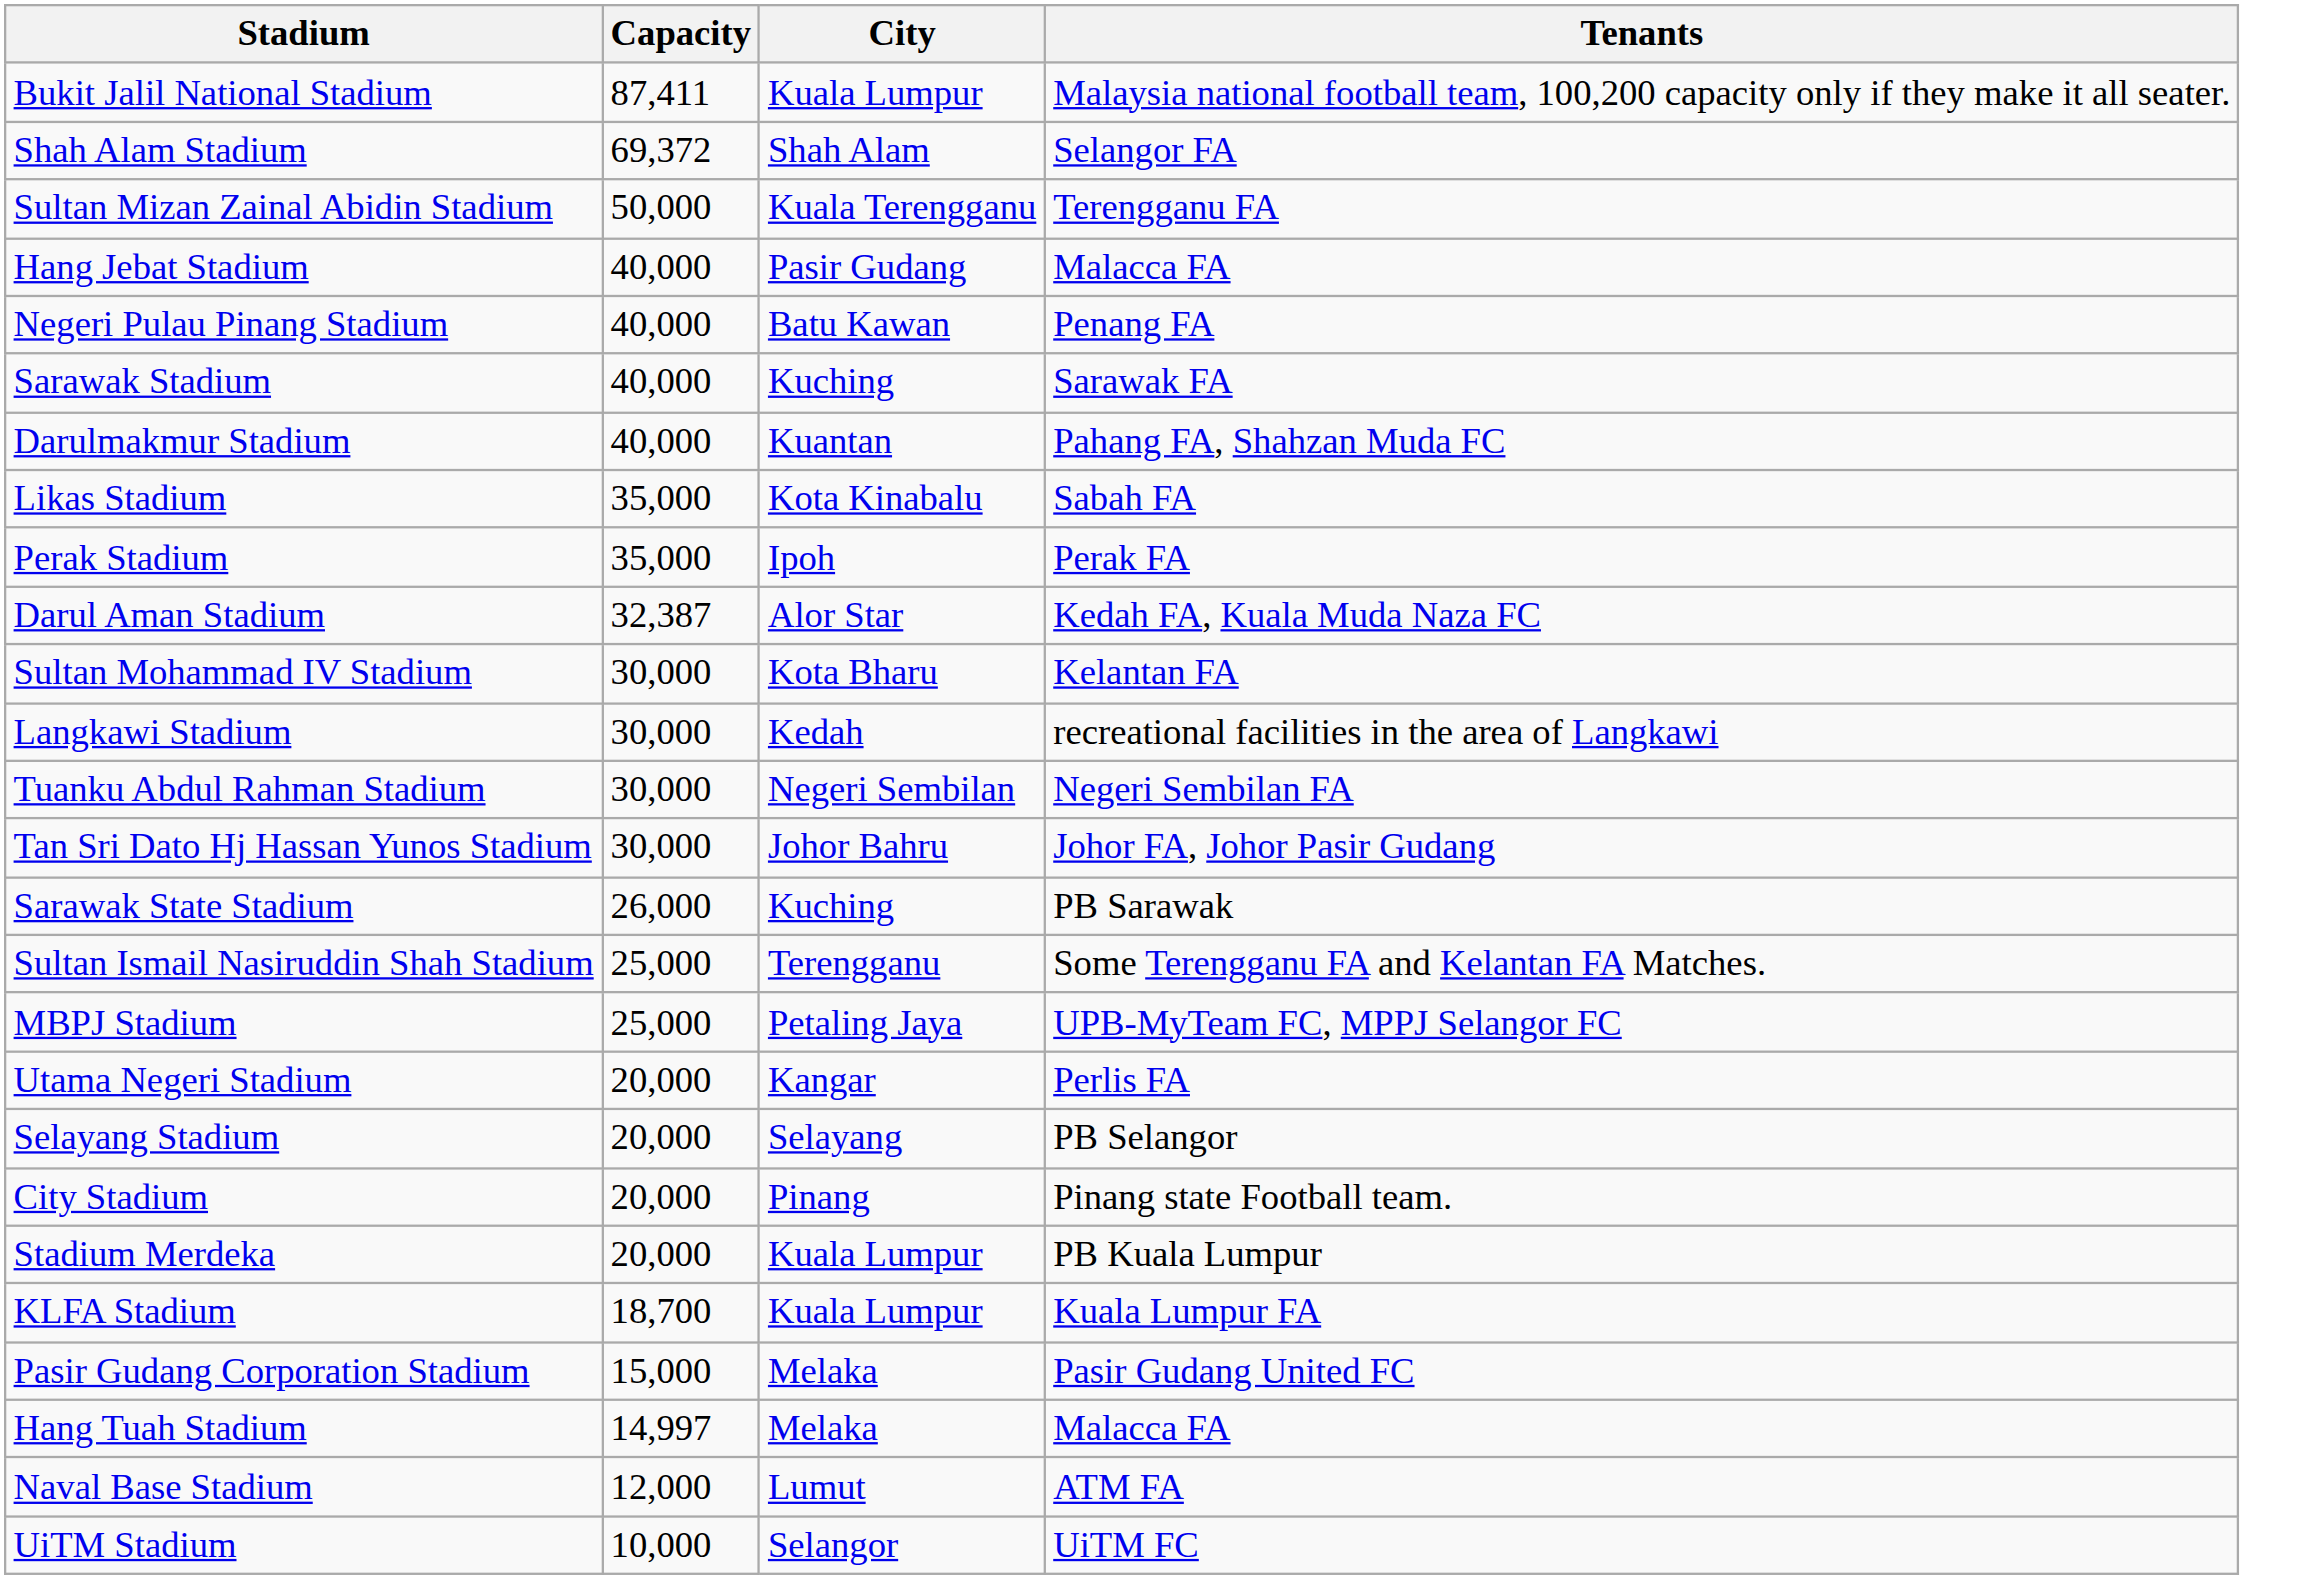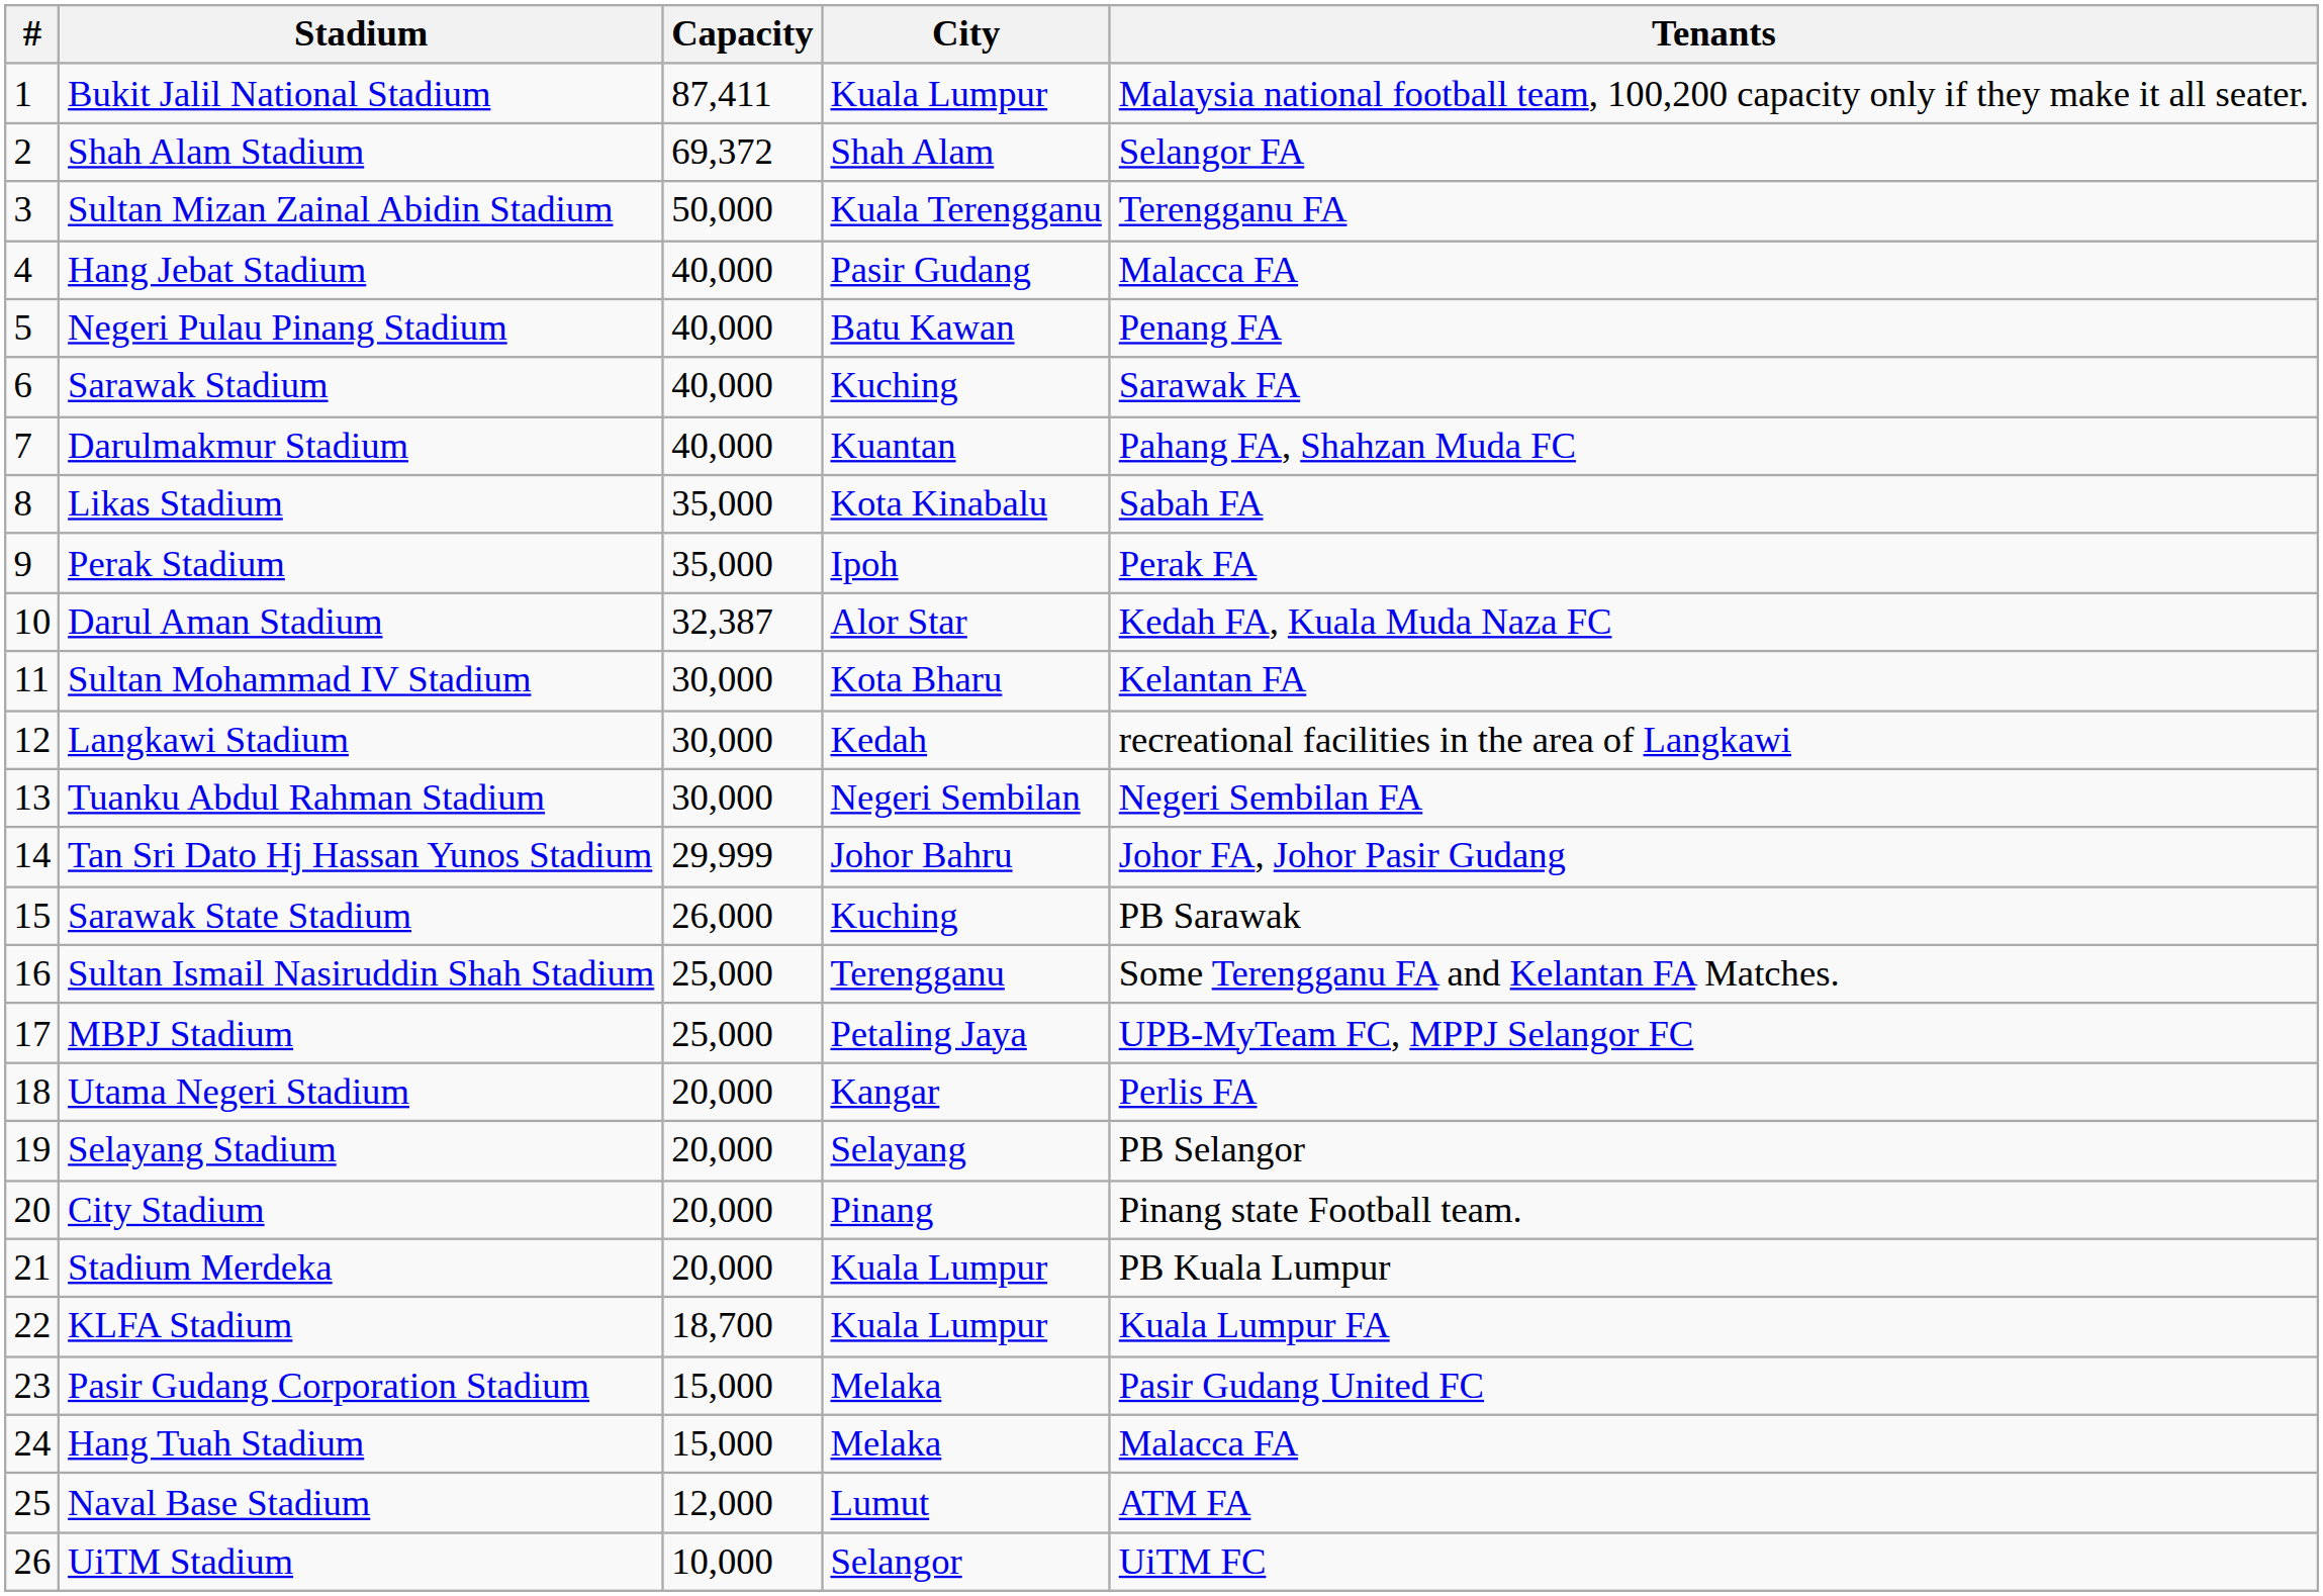 <table class="wikitable sortable">
 <tr>
+<th>#</th>
 <th>Stadium</th>
 <th>Capacity</th>
 <th>City</th>
 <th>Tenants</th>
 </tr>
 <tr>
+<td>1</td>
 <td><a href='#'>Bukit Jalil National Stadium</a></td>
 <td>87,411</td>
 <td><a href='#'>Kuala Lumpur</a></td>
 <td><a href='#'>Malaysia national football team</a>, 100,200 capacity only if they make it all seater.</td>
 </tr>
 <tr>
+<td>2</td>
 <td><a href='#'>Shah Alam Stadium</a></td>
 <td>69,372</td>
 <td><a href='#'>Shah Alam</a></td>
 <td><a href='#'>Selangor FA</a></td>
 </tr>
 <tr>
+<td>3</td>
 <td><a href='#'>Sultan Mizan Zainal Abidin Stadium</a></td>
 <td>50,000</td>
 <td><a href='#'>Kuala Terengganu</a></td>
 <td><a href='#'>Terengganu FA</a></td>
 </tr>
 <tr>
+<td>4</td>
 <td><a href='#'>Hang Jebat Stadium</a></td>
 <td>40,000</td>
 <td><a href='#'>Pasir Gudang</a></td>
 <td><a href='#'>Malacca FA</a></td>
 </tr>
 <tr>
+<td>5</td>
 <td><a href='#'>Negeri Pulau Pinang Stadium</a></td>
 <td>40,000</td>
 <td><a href='#'>Batu Kawan</a></td>
 <td><a href='#'>Penang FA</a></td>
 </tr>
 <tr>
+<td>6</td>
 <td><a href='#'>Sarawak Stadium</a></td>
 <td>40,000</td>
 <td><a href='#'>Kuching</a></td>
 <td><a href='#'>Sarawak FA</a></td>
 </tr>
 <tr>
+<td>7</td>
 <td><a href='#'>Darulmakmur Stadium</a></td>
 <td>40,000</td>
 <td><a href='#'>Kuantan</a></td>
 <td><a href='#'>Pahang FA</a>, <a href='#'>Shahzan Muda FC</a></td>
 </tr>
 <tr>
+<td>8</td>
 <td><a href='#'>Likas Stadium</a></td>
 <td>35,000</td>
 <td><a href='#'>Kota Kinabalu</a></td>
 <td><a href='#'>Sabah FA</a></td>
 </tr>
 <tr>
+<td>9</td>
 <td><a href='#'>Perak Stadium</a></td>
 <td>35,000</td>
 <td><a href='#'>Ipoh</a></td>
 <td><a href='#'>Perak FA</a></td>
 </tr>
 <tr>
+<td>10</td>
 <td><a href='#'>Darul Aman Stadium</a></td>
 <td>32,387</td>
 <td><a href='#'>Alor Star</a></td>
 <td><a href='#'>Kedah FA</a>, <a href='#'>Kuala Muda Naza FC</a></td>
 </tr>
 <tr>
+<td>11</td>
 <td><a href='#'>Sultan Mohammad IV Stadium</a></td>
 <td>30,000</td>
 <td><a href='#'>Kota Bharu</a></td>
 <td><a href='#'>Kelantan FA</a></td>
 </tr>
 <tr>
+<td>12</td>
 <td><a href='#'>Langkawi Stadium</a></td>
 <td>30,000</td>
 <td><a href='#'>Kedah</a></td>
 <td>recreational facilities in the area of <a href='#'>Langkawi</a></td>
 </tr>
 <tr>
+<td>13</td>
 <td><a href='#'>Tuanku Abdul Rahman Stadium</a></td>
 <td>30,000</td>
 <td><a href='#'>Negeri Sembilan</a></td>
 <td><a href='#'>Negeri Sembilan FA</a></td>
 </tr>
 <tr>
+<td>14</td>
 <td><a href='#'>Tan Sri Dato Hj Hassan Yunos Stadium</a></td>
-<td>30,000</td>
+<td>29,999</td>
 <td><a href='#'>Johor Bahru</a></td>
 <td><a href='#'>Johor FA</a>, <a href='#'>Johor Pasir Gudang</a></td>
 </tr>
 <tr>
+<td>15</td>
 <td><a href='#'>Sarawak State Stadium</a></td>
 <td>26,000</td>
 <td><a href='#'>Kuching</a></td>
 <td>PB Sarawak</td>
 </tr>
 <tr>
+<td>16</td>
 <td><a href='#'>Sultan Ismail Nasiruddin Shah Stadium</a></td>
 <td>25,000</td>
 <td><a href='#'>Terengganu</a></td>
 <td>Some <a href='#'>Terengganu FA</a> and <a href='#'>Kelantan FA</a> Matches.</td>
 </tr>
 <tr>
+<td>17</td>
 <td><a href='#'>MBPJ Stadium</a></td>
 <td>25,000</td>
 <td><a href='#'>Petaling Jaya</a></td>
 <td><a href='#'>UPB-MyTeam FC</a>, <a href='#'>MPPJ Selangor FC</a></td>
 </tr>
 <tr>
+<td>18</td>
 <td><a href='#'>Utama Negeri Stadium</a></td>
 <td>20,000</td>
 <td><a href='#'>Kangar</a></td>
 <td><a href='#'>Perlis FA</a></td>
 </tr>
 <tr>
+<td>19</td>
 <td><a href='#'>Selayang Stadium</a></td>
 <td>20,000</td>
 <td><a href='#'>Selayang</a></td>
 <td>PB Selangor</td>
 </tr>
 <tr>
+<td>20</td>
 <td><a href='#'>City Stadium</a></td>
 <td>20,000</td>
 <td><a href='#'>Pinang</a></td>
 <td>Pinang state Football team.</td>
 </tr>
 <tr>
+<td>21</td>
 <td><a href='#'>Stadium Merdeka</a></td>
 <td>20,000</td>
 <td><a href='#'>Kuala Lumpur</a></td>
 <td>PB Kuala Lumpur</td>
 </tr>
 <tr>
+<td>22</td>
 <td><a href='#'>KLFA Stadium</a></td>
 <td>18,700</td>
 <td><a href='#'>Kuala Lumpur</a></td>
 <td><a href='#'>Kuala Lumpur FA</a></td>
 </tr>
 <tr>
+<td>23</td>
 <td><a href='#'>Pasir Gudang Corporation Stadium</a></td>
 <td>15,000</td>
 <td><a href='#'>Melaka</a></td>
 <td><a href='#'>Pasir Gudang United FC</a></td>
 </tr>
 <tr>
+<td>24</td>
 <td><a href='#'>Hang Tuah Stadium</a></td>
-<td>14,997</td>
+<td>15,000</td>
 <td><a href='#'>Melaka</a></td>
 <td><a href='#'>Malacca FA</a></td>
 </tr>
 <tr>
+<td>25</td>
 <td><a href='#'>Naval Base Stadium</a></td>
 <td>12,000</td>
 <td><a href='#'>Lumut</a></td>
 <td><a href='#'>ATM FA</a></td>
 </tr>
 <tr>
+<td>26</td>
 <td><a href='#'>UiTM Stadium</a></td>
 <td>10,000</td>
 <td><a href='#'>Selangor</a></td>
 <td><a href='#'>UiTM FC</a></td>
 </tr>
 </table>
